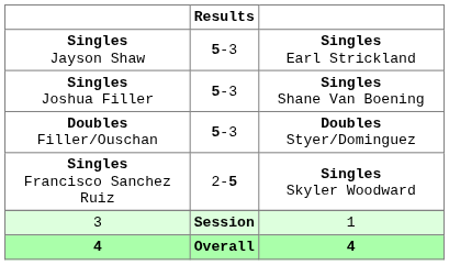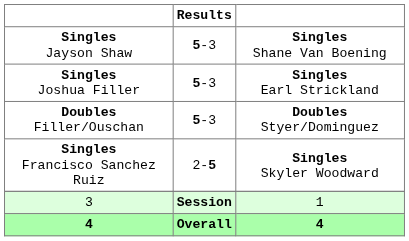 <table style="border-collapse: collapse;" cellpadding="3" border="1">
 <tr>
 <th width="160"></th>
 <th>Results</th>
 <th width="160"></th>
 </tr>
 <tr>
 <td align="center"><strong>Singles</strong><br>Jayson Shaw</td>
 <td align="center"><strong>5</strong>-3</td>
-<td align="center"><strong>Singles</strong><br>Earl Strickland</td>
+<td align="center"><strong>Singles</strong><br>Shane Van Boening</td>
 </tr>
 <tr>
 <td align="center"><strong>Singles</strong><br>Joshua Filler</td>
 <td align="center"><strong>5</strong>-3</td>
-<td align="center"><strong>Singles</strong><br>Shane Van Boening</td>
+<td align="center"><strong>Singles</strong><br>Earl Strickland</td>
 </tr>
 <tr>
 <td align="center"><strong>Doubles</strong><br>Filler/Ouschan</td>
 <td align="center"><strong>5</strong>-3</td>
 <td align="center"><strong>Doubles</strong><br>Styer/Dominguez</td>
 </tr>
 <tr>
 <td align="center"><strong>Singles</strong><br>Francisco Sanchez Ruiz</td>
 <td align="center">2-<strong>5</strong></td>
 <td align="center"><strong>Singles</strong><br>Skyler Woodward</td>
 </tr>
 <tr>
 </tr>
 <tr bgcolor="#ddffdd">
 <td align="center">3</td>
 <td align="center"><strong>Session</strong></td>
 <td align="center">1</td>
 </tr>
 <tr bgcolor="#aaffaa">
 <th align="center">4</th>
 <th align="center">Overall</th>
 <th align="center">4</th>
 </tr>
 </table>
